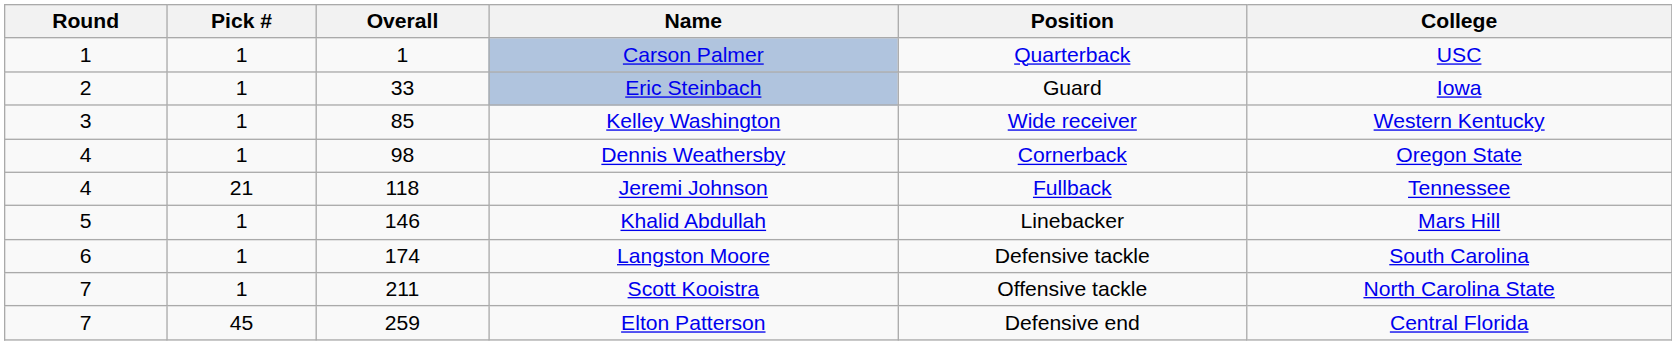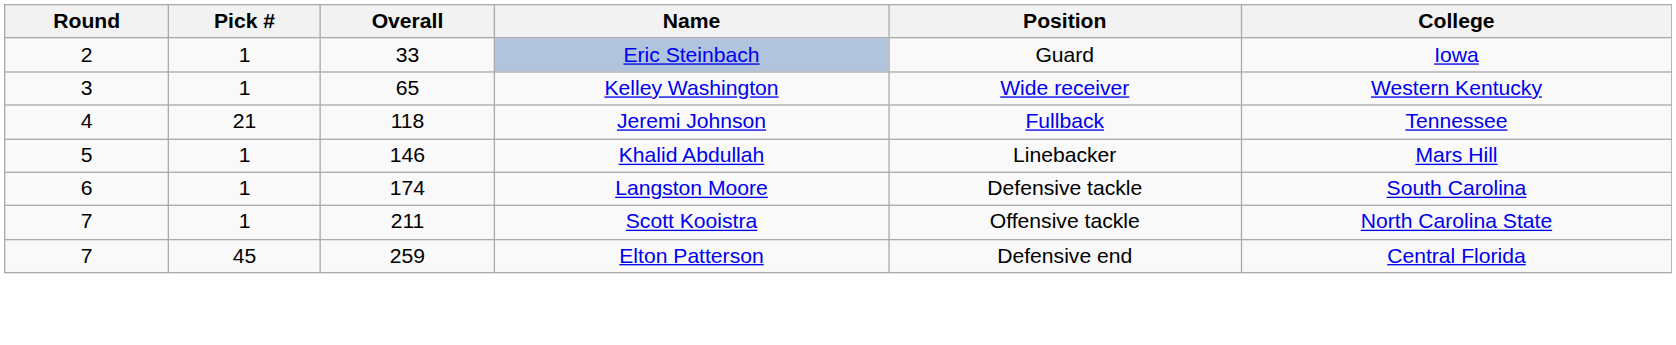 <table class="wikitable sortable sortable" style="width: 100%; text-align:center">
 <tr>
 <th>Round</th>
 <th>Pick #</th>
 <th>Overall</th>
 <th>Name</th>
 <th>Position</th>
 <th>College</th>
-</tr>
-<tr>
-<td>1</td>
-<td>1</td>
-<td>1</td>
-<td bgcolor=lightsteelblue><a href='#'>Carson Palmer</a></td>
-<td><a href='#'>Quarterback</a></td>
-<td><a href='#'>USC</a></td>
 </tr>
 <tr>
 <td>2</td>
 <td>1</td>
 <td>33</td>
 <td bgcolor=lightsteelblue><a href='#'>Eric Steinbach</a></td>
 <td>Guard</td>
 <td><a href='#'>Iowa</a></td>
 </tr>
 <tr>
 <td>3</td>
 <td>1</td>
-<td>85</td>
+<td>65</td>
 <td><a href='#'>Kelley Washington</a></td>
 <td><a href='#'>Wide receiver</a></td>
 <td><a href='#'>Western Kentucky</a></td>
-</tr>
-<tr>
-<td>4</td>
-<td>1</td>
-<td>98</td>
-<td><a href='#'>Dennis Weathersby</a></td>
-<td><a href='#'>Cornerback</a></td>
-<td><a href='#'>Oregon State</a></td>
 </tr>
 <tr>
 <td>4</td>
 <td>21</td>
 <td>118</td>
 <td><a href='#'>Jeremi Johnson</a></td>
 <td><a href='#'>Fullback</a></td>
 <td><a href='#'>Tennessee</a></td>
 </tr>
 <tr>
 <td>5</td>
 <td>1</td>
 <td>146</td>
 <td><a href='#'>Khalid Abdullah</a></td>
 <td>Linebacker</td>
 <td><a href='#'>Mars Hill</a></td>
 </tr>
 <tr>
 <td>6</td>
 <td>1</td>
 <td>174</td>
 <td><a href='#'>Langston Moore</a></td>
 <td>Defensive tackle</td>
 <td><a href='#'>South Carolina</a></td>
 </tr>
 <tr>
 <td>7</td>
 <td>1</td>
 <td>211</td>
 <td><a href='#'>Scott Kooistra</a></td>
 <td>Offensive tackle</td>
 <td><a href='#'>North Carolina State</a></td>
 </tr>
 <tr>
 <td>7</td>
 <td>45</td>
 <td>259</td>
 <td><a href='#'>Elton Patterson</a></td>
 <td>Defensive end</td>
 <td><a href='#'>Central Florida</a></td>
 </tr>
 </table>
